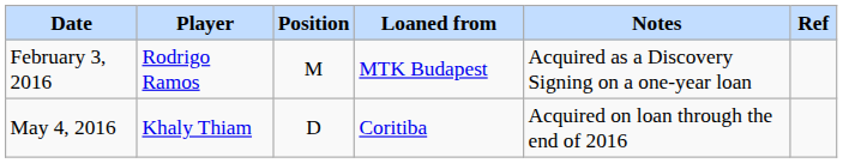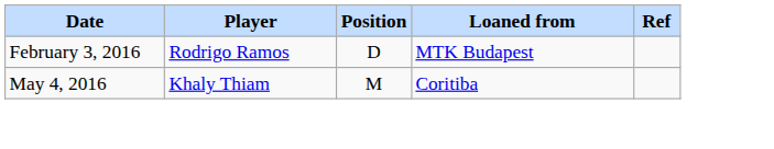 <table class="wikitable" style="text-align:left; font-size:95%;">
 <tr>
 <th style="background:#c2ddff; width:120px;">Date</th>
 <th style="background:#c2ddff; width:130px;">Player</th>
 <th style="background:#c2ddff; width:50px;">Position</th>
 <th style="background:#c2ddff; width:170px;">Loaned from</th>
-<th style="background:#c2ddff; width:300px;">Notes</th>
 <th style="background:#c2ddff; width:30px;">Ref</th>
 </tr>
 <tr>
 <td>February 3, 2016</td>
 <td> <a href='#'>Rodrigo Ramos</a></td>
-<td align=center>M</td>
+<td align=center>D</td>
 <td> <a href='#'>MTK Budapest</a></td>
-<td>Acquired as a Discovery Signing on a one-year loan</td>
 <td></td>
 </tr>
 <tr>
 <td>May 4, 2016</td>
 <td> <a href='#'>Khaly Thiam</a></td>
-<td align=center>D</td>
+<td align=center>M</td>
 <td> <a href='#'>Coritiba</a></td>
-<td>Acquired on loan through the end of 2016</td>
 <td></td>
 </tr>
 </table>
